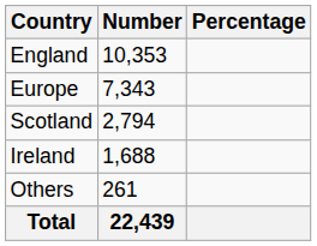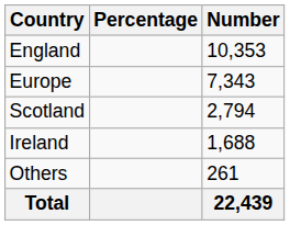 <table class="wikitable sortable">
 <tr>
 <th>Country</th>
+<th>Percentage</th>
 <th>Number</th>
-<th>Percentage</th>
 </tr>
 <tr>
 <td>England</td>
+<td></td>
 <td>10,353</td>
-<td></td>
 </tr>
 <tr>
 <td>Europe</td>
+<td></td>
 <td>7,343</td>
-<td></td>
 </tr>
 <tr>
 <td>Scotland</td>
+<td></td>
 <td>2,794</td>
-<td></td>
 </tr>
 <tr>
 <td>Ireland</td>
+<td></td>
 <td>1,688</td>
-<td></td>
 </tr>
 <tr>
 <td>Others</td>
+<td></td>
 <td>261</td>
-<td></td>
 </tr>
 <tr>
 <th>Total</th>
+<th></th>
 <th>22,439</th>
-<th></th>
 </tr>
 </table>
